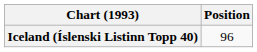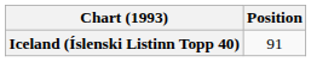 <table class="wikitable plainrowheaders" style="text-align:center">
 <tr>
 <th>Chart (1993)</th>
 <th>Position</th>
 </tr>
 <tr>
 <th scope="row">Iceland (Íslenski Listinn Topp 40)</th>
-<td>96</td>
+<td>91</td>
 </tr>
 </table>
